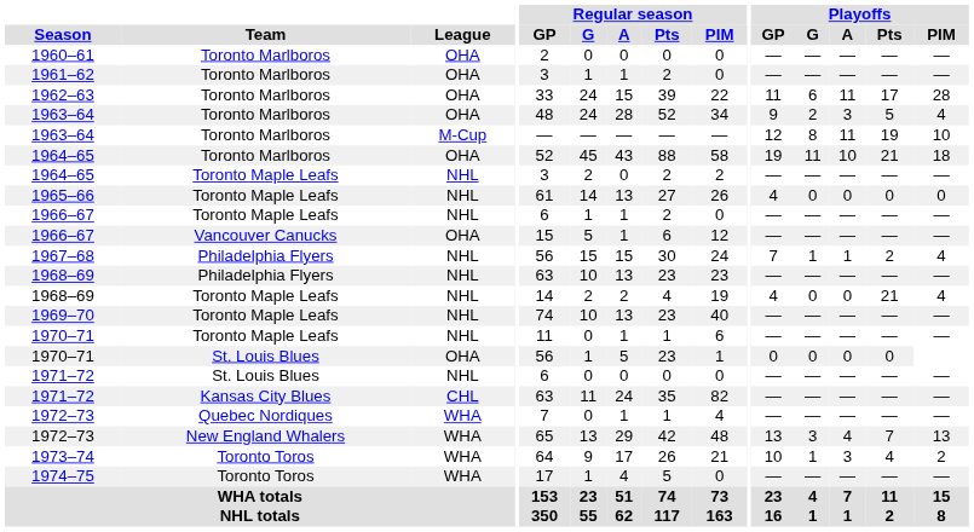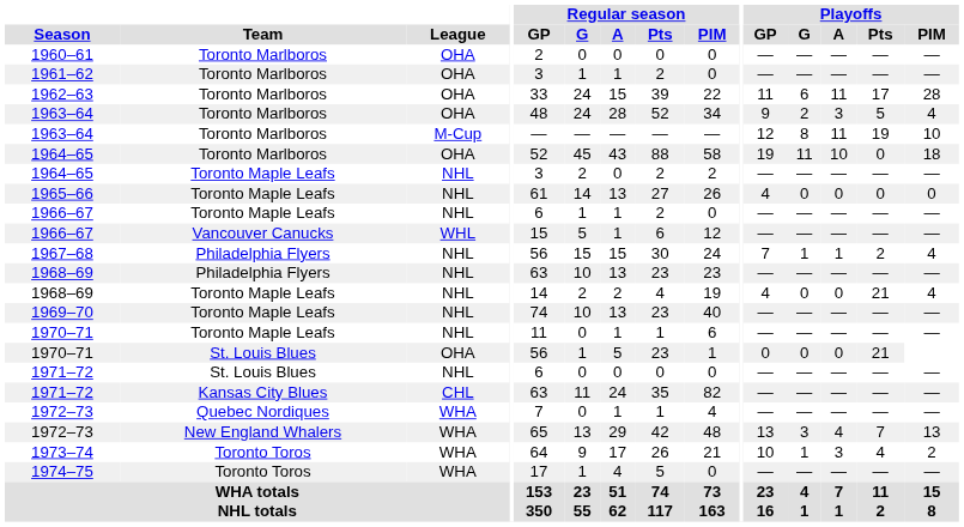 <table border="0" cellpadding="1" cellspacing="0" style="text-align:center; width:60em">
 <tr bgcolor="#e0e0e0">
 <th colspan="3" bgcolor="#ffffff"></th>
 <th rowspan="100" bgcolor="#ffffff"></th>
 <th colspan="5"><a href='#'>Regular season</a></th>
 <th rowspan="100" bgcolor="#ffffff"></th>
 <th colspan="5"><a href='#'>Playoffs</a></th>
 </tr>
 <tr bgcolor="#e0e0e0">
 <th><a href='#'>Season</a></th>
 <th>Team</th>
 <th>League</th>
 <th>GP</th>
 <th><a href='#'>G</a></th>
 <th><a href='#'>A</a></th>
 <th><a href='#'>Pts</a></th>
 <th><a href='#'>PIM</a></th>
 <th>GP</th>
 <th>G</th>
 <th>A</th>
 <th>Pts</th>
 <th>PIM</th>
 </tr>
 <tr>
 <td><a href='#'>1960–61</a></td>
 <td><a href='#'>Toronto Marlboros</a></td>
 <td><a href='#'>OHA</a></td>
 <td>2</td>
 <td>0</td>
 <td>0</td>
 <td>0</td>
 <td>0</td>
 <td>—</td>
 <td>—</td>
 <td>—</td>
 <td>—</td>
 <td>—</td>
 </tr>
 <tr bgcolor="#f0f0f0">
 <td><a href='#'>1961–62</a></td>
 <td>Toronto Marlboros</td>
 <td>OHA</td>
 <td>3</td>
 <td>1</td>
 <td>1</td>
 <td>2</td>
 <td>0</td>
 <td>—</td>
 <td>—</td>
 <td>—</td>
 <td>—</td>
 <td>—</td>
 </tr>
 <tr>
 <td><a href='#'>1962–63</a></td>
 <td>Toronto Marlboros</td>
 <td>OHA</td>
 <td>33</td>
 <td>24</td>
 <td>15</td>
 <td>39</td>
 <td>22</td>
 <td>11</td>
 <td>6</td>
 <td>11</td>
 <td>17</td>
 <td>28</td>
 </tr>
 <tr bgcolor="#f0f0f0">
 <td><a href='#'>1963–64</a></td>
 <td>Toronto Marlboros</td>
 <td>OHA</td>
 <td>48</td>
 <td>24</td>
 <td>28</td>
 <td>52</td>
 <td>34</td>
 <td>9</td>
 <td>2</td>
 <td>3</td>
 <td>5</td>
 <td>4</td>
 </tr>
 <tr>
 <td><a href='#'>1963–64</a></td>
 <td>Toronto Marlboros</td>
 <td><a href='#'>M-Cup</a></td>
 <td>—</td>
 <td>—</td>
 <td>—</td>
 <td>—</td>
 <td>—</td>
 <td>12</td>
 <td>8</td>
 <td>11</td>
 <td>19</td>
 <td>10</td>
 </tr>
 <tr bgcolor="#f0f0f0">
 <td><a href='#'>1964–65</a></td>
 <td>Toronto Marlboros</td>
 <td>OHA</td>
 <td>52</td>
 <td>45</td>
 <td>43</td>
 <td>88</td>
 <td>58</td>
 <td>19</td>
 <td>11</td>
 <td>10</td>
-<td>21</td>
+<td>0</td>
 <td>18</td>
 </tr>
 <tr>
 <td><a href='#'>1964–65</a></td>
 <td><a href='#'>Toronto Maple Leafs</a></td>
 <td><a href='#'>NHL</a></td>
 <td>3</td>
 <td>2</td>
 <td>0</td>
 <td>2</td>
 <td>2</td>
 <td>—</td>
 <td>—</td>
 <td>—</td>
 <td>—</td>
 <td>—</td>
 </tr>
 <tr bgcolor="#f0f0f0">
 <td><a href='#'>1965–66</a></td>
 <td>Toronto Maple Leafs</td>
 <td>NHL</td>
 <td>61</td>
 <td>14</td>
 <td>13</td>
 <td>27</td>
 <td>26</td>
 <td>4</td>
 <td>0</td>
 <td>0</td>
 <td>0</td>
 <td>0</td>
 </tr>
 <tr>
 <td><a href='#'>1966–67</a></td>
 <td>Toronto Maple Leafs</td>
 <td>NHL</td>
 <td>6</td>
 <td>1</td>
 <td>1</td>
 <td>2</td>
 <td>0</td>
 <td>—</td>
 <td>—</td>
 <td>—</td>
 <td>—</td>
 <td>—</td>
 </tr>
 <tr bgcolor="#f0f0f0">
 <td><a href='#'>1966–67</a></td>
 <td><a href='#'>Vancouver Canucks</a></td>
-<td>OHA</td>
+<td><a href='#'>WHL</a></td>
 <td>15</td>
 <td>5</td>
 <td>1</td>
 <td>6</td>
 <td>12</td>
 <td>—</td>
 <td>—</td>
 <td>—</td>
 <td>—</td>
 <td>—</td>
 </tr>
 <tr>
 <td><a href='#'>1967–68</a></td>
 <td><a href='#'>Philadelphia Flyers</a></td>
 <td>NHL</td>
 <td>56</td>
 <td>15</td>
 <td>15</td>
 <td>30</td>
 <td>24</td>
 <td>7</td>
 <td>1</td>
 <td>1</td>
 <td>2</td>
 <td>4</td>
 </tr>
 <tr bgcolor="#f0f0f0">
 <td><a href='#'>1968–69</a></td>
 <td>Philadelphia Flyers</td>
 <td>NHL</td>
 <td>63</td>
 <td>10</td>
 <td>13</td>
 <td>23</td>
 <td>23</td>
 <td>—</td>
 <td>—</td>
 <td>—</td>
 <td>—</td>
 <td>—</td>
 </tr>
 <tr>
 <td>1968–69</td>
 <td>Toronto Maple Leafs</td>
 <td>NHL</td>
 <td>14</td>
 <td>2</td>
 <td>2</td>
 <td>4</td>
 <td>19</td>
 <td>4</td>
 <td>0</td>
 <td>0</td>
 <td>21</td>
 <td>4</td>
 </tr>
 <tr bgcolor="#f0f0f0">
 <td><a href='#'>1969–70</a></td>
 <td>Toronto Maple Leafs</td>
 <td>NHL</td>
 <td>74</td>
 <td>10</td>
 <td>13</td>
 <td>23</td>
 <td>40</td>
 <td>—</td>
 <td>—</td>
 <td>—</td>
 <td>—</td>
 <td>—</td>
 </tr>
 <tr>
 <td><a href='#'>1970–71</a></td>
 <td>Toronto Maple Leafs</td>
 <td>NHL</td>
 <td>11</td>
 <td>0</td>
 <td>1</td>
 <td>1</td>
 <td>6</td>
 <td>—</td>
 <td>—</td>
 <td>—</td>
 <td>—</td>
 <td>—</td>
 </tr>
 <tr bgcolor="#f0f0f0">
 <td>1970–71</td>
 <td><a href='#'>St. Louis Blues</a></td>
 <td>OHA</td>
 <td>56</td>
 <td>1</td>
 <td 4>5</td>
 <td>23</td>
 <td>1</td>
 <td>0</td>
 <td>0</td>
 <td>0</td>
-<td>0</td>
+<td>21</td>
 </tr>
 <tr>
 <td><a href='#'>1971–72</a></td>
 <td>St. Louis Blues</td>
 <td>NHL</td>
 <td>6</td>
 <td>0</td>
 <td>0</td>
 <td>0</td>
 <td>0</td>
 <td>—</td>
 <td>—</td>
 <td>—</td>
 <td>—</td>
 <td>—</td>
 </tr>
 <tr bgcolor="#f0f0f0">
 <td><a href='#'>1971–72</a></td>
 <td><a href='#'>Kansas City Blues</a></td>
 <td><a href='#'>CHL</a></td>
 <td>63</td>
 <td>11</td>
 <td>24</td>
 <td>35</td>
 <td>82</td>
 <td>—</td>
 <td>—</td>
 <td>—</td>
 <td>—</td>
 <td>—</td>
 </tr>
 <tr>
 <td><a href='#'>1972–73</a></td>
 <td><a href='#'>Quebec Nordiques</a></td>
 <td><a href='#'>WHA</a></td>
 <td>7</td>
 <td>0</td>
 <td>1</td>
 <td>1</td>
 <td>4</td>
 <td>—</td>
 <td>—</td>
 <td>—</td>
 <td>—</td>
 <td>—</td>
 </tr>
 <tr bgcolor="#f0f0f0">
 <td>1972–73</td>
 <td><a href='#'>New England Whalers</a></td>
 <td>WHA</td>
 <td>65</td>
 <td>13</td>
 <td>29</td>
 <td>42</td>
 <td>48</td>
 <td>13</td>
 <td>3</td>
 <td>4</td>
 <td>7</td>
 <td>13</td>
 </tr>
 <tr>
 <td><a href='#'>1973–74</a></td>
 <td><a href='#'>Toronto Toros</a></td>
 <td>WHA</td>
 <td>64</td>
 <td>9</td>
 <td>17</td>
 <td>26</td>
 <td>21</td>
 <td>10</td>
 <td>1</td>
 <td>3</td>
 <td>4</td>
 <td>2</td>
 </tr>
 <tr bgcolor="#f0f0f0">
 <td><a href='#'>1974–75</a></td>
 <td>Toronto Toros</td>
 <td>WHA</td>
 <td>17</td>
 <td>1</td>
 <td>4</td>
 <td>5</td>
 <td>0</td>
 <td>—</td>
 <td>—</td>
 <td>—</td>
 <td>—</td>
 <td>—</td>
 </tr>
 <tr bgcolor="#e0e0e0">
 <th colspan="3">WHA totals</th>
 <th>153</th>
 <th>23</th>
 <th>51</th>
 <th>74</th>
 <th>73</th>
 <th>23</th>
 <th>4</th>
 <th>7</th>
 <th>11</th>
 <th>15</th>
 </tr>
 <tr bgcolor="#e0e0e0">
 <th colspan="3">NHL totals</th>
 <th>350</th>
 <th>55</th>
 <th>62</th>
 <th>117</th>
 <th>163</th>
 <th>16</th>
 <th>1</th>
 <th>1</th>
 <th>2</th>
 <th>8</th>
 </tr>
 </table>
